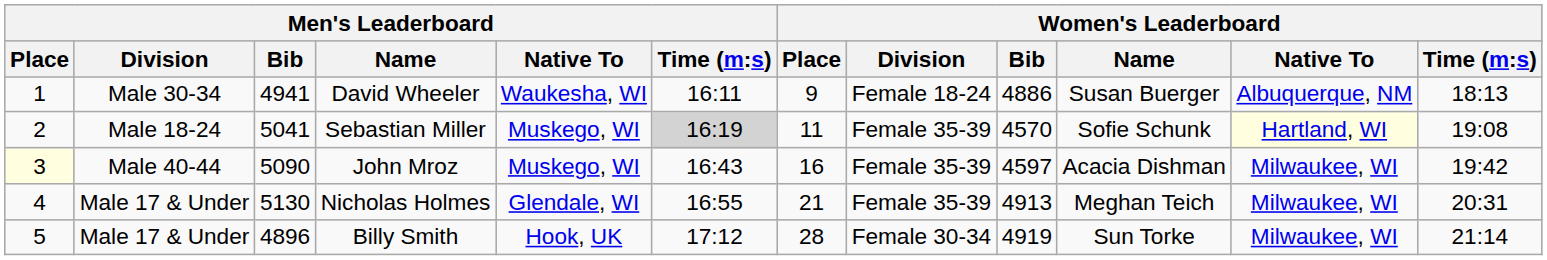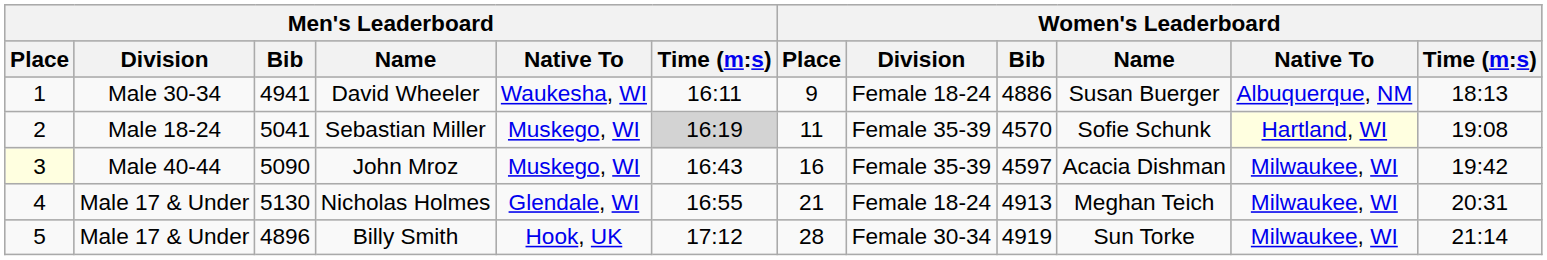 <table class="wikitable sortable" style="font-size:90%; text-align:center;">
 <tr>
 <th colspan="6">Men's Leaderboard</th>
 <th colspan="6">Women's Leaderboard</th>
 </tr>
 <tr>
 <th>Place</th>
 <th>Division</th>
 <th>Bib</th>
 <th>Name</th>
 <th>Native To</th>
 <th>Time (<a href='#'>m</a>:<a href='#'>s</a>)</th>
 <th>Place</th>
 <th>Division</th>
 <th>Bib</th>
 <th>Name</th>
 <th>Native To</th>
 <th>Time (<a href='#'>m</a>:<a href='#'>s</a>)</th>
 </tr>
 <tr>
 <td>1</td>
 <td>Male 30-34</td>
 <td>4941</td>
 <td>David Wheeler</td>
 <td><a href='#'>Waukesha</a>, <a href='#'>WI</a></td>
 <td>16:11</td>
 <td>9</td>
 <td>Female 18-24</td>
 <td>4886</td>
 <td>Susan Buerger</td>
 <td><a href='#'>Albuquerque</a>, <a href='#'>NM</a></td>
 <td>18:13</td>
 </tr>
 <tr>
 <td>2</td>
 <td>Male 18-24</td>
 <td>5041</td>
 <td>Sebastian Miller</td>
 <td><a href='#'>Muskego</a>, <a href='#'>WI</a></td>
 <td style="background: lightgrey;">16:19</td>
 <td>11</td>
 <td>Female 35-39</td>
 <td>4570</td>
 <td>Sofie Schunk</td>
 <td style="background: lightyellow;"><a href='#'>Hartland</a>, <a href='#'>WI</a></td>
 <td>19:08</td>
 </tr>
 <tr>
 <td style="background: lightyellow;">3</td>
 <td>Male 40-44</td>
 <td>5090</td>
 <td>John Mroz</td>
 <td><a href='#'>Muskego</a>, <a href='#'>WI</a></td>
 <td>16:43</td>
 <td>16</td>
 <td>Female 35-39</td>
 <td>4597</td>
 <td>Acacia Dishman</td>
 <td><a href='#'>Milwaukee</a>, <a href='#'>WI</a></td>
 <td>19:42</td>
 </tr>
 <tr>
 <td>4</td>
 <td>Male 17 & Under</td>
 <td>5130</td>
 <td>Nicholas Holmes</td>
 <td><a href='#'>Glendale</a>, <a href='#'>WI</a></td>
 <td>16:55</td>
 <td>21</td>
-<td>Female 35-39</td>
+<td>Female 18-24</td>
 <td>4913</td>
 <td>Meghan Teich</td>
 <td><a href='#'>Milwaukee</a>, <a href='#'>WI</a></td>
 <td>20:31</td>
 </tr>
 <tr>
 <td>5</td>
 <td>Male 17 & Under</td>
 <td>4896</td>
 <td>Billy Smith</td>
 <td><a href='#'>Hook</a>, <a href='#'>UK</a></td>
 <td>17:12</td>
 <td>28</td>
 <td>Female 30-34</td>
 <td>4919</td>
 <td>Sun Torke</td>
 <td><a href='#'>Milwaukee</a>, <a href='#'>WI</a></td>
 <td>21:14</td>
 </tr>
 </table>
